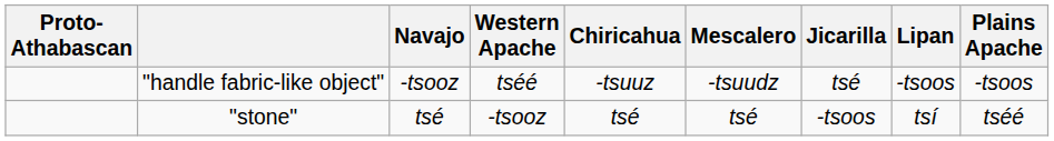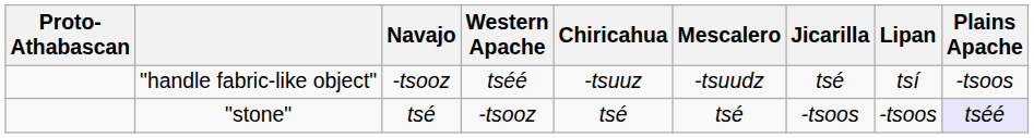 <table class="wikitable"  style="text-align: center; margin-left:1em">
 <tr style="line-height:1.2em">
 <th>Proto-<br>Athabascan</th>
 <th></th>
 <th>Navajo</th>
 <th>Western<br>Apache</th>
 <th>Chiricahua</th>
 <th>Mescalero</th>
 <th>Jicarilla</th>
 <th>Lipan</th>
 <th>Plains<br>Apache</th>
 </tr>
 <tr>
 <td></td>
 <td>"handle fabric-like object"</td>
 <td><em>-tsooz</em></td>
 <td><em>tséé</em></td>
 <td><em>-tsuuz</em></td>
 <td><em>-tsuudz</em></td>
 <td><em>tsé</em></td>
-<td><em>-tsoos</em></td>
+<td><em>tsí</em></td>
 <td><em>-tsoos</em></td>
 </tr>
 <tr>
 <td></td>
 <td>"stone"</td>
 <td><em>tsé</em></td>
 <td><em>-tsooz</em></td>
 <td><em>tsé</em></td>
 <td><em>tsé</em></td>
 <td><em>-tsoos</em></td>
-<td><em>tsí</em></td>
-<td><em>tséé</em></td>
+<td><em>-tsoos</em></td>
+<td style="background: lavender;"><em>tséé</em></td>
 </tr>
 </table>
